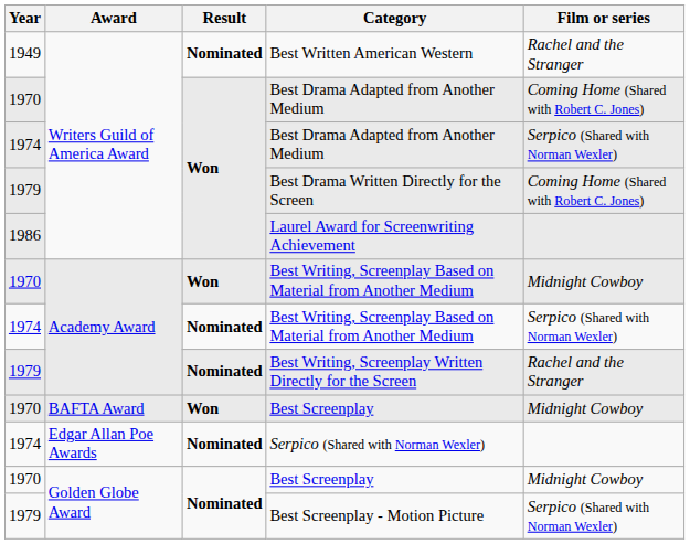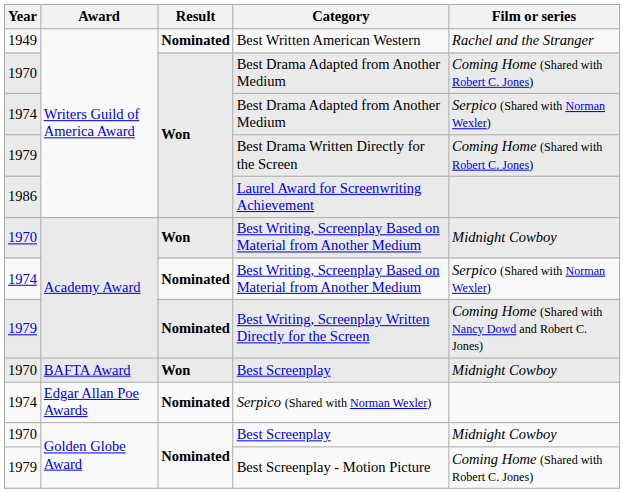 <table class="wikitable" style="font-size: 90%;">
 <tr>
 <th>Year</th>
 <th>Award</th>
 <th>Result</th>
 <th>Category</th>
 <th>Film or series</th>
 </tr>
 <tr>
 <td>1949</td>
 <td rowspan=5><a href='#'>Writers Guild of America Award</a></td>
 <td><strong>Nominated</strong></td>
 <td>Best Written American Western</td>
 <td><em>Rachel and the Stranger</em></td>
 </tr>
 <tr style="background-color: #EAEAEA;">
 <td>1970</td>
 <td rowspan=4><strong>Won</strong></td>
 <td>Best Drama Adapted from Another Medium</td>
 <td><em>Coming Home</em> <small>(Shared with <a href='#'>Robert C. Jones</a>)</small></td>
 </tr>
 <tr style="background-color: #EAEAEA;">
 <td>1974</td>
 <td>Best Drama Adapted from Another Medium</td>
 <td><em>Serpico</em> <small>(Shared with <a href='#'>Norman Wexler</a>)</small></td>
 </tr>
 <tr style="background-color: #EAEAEA;">
 <td>1979</td>
 <td>Best Drama Written Directly for the Screen</td>
 <td><em>Coming Home</em> <small>(Shared with <a href='#'>Robert C. Jones</a>)</small></td>
 </tr>
 <tr style="background-color: #EAEAEA;">
 <td>1986</td>
 <td><a href='#'>Laurel Award for Screenwriting Achievement</a></td>
 <td></td>
 </tr>
 <tr style="background-color: #EAEAEA;">
 <td><a href='#'>1970</a></td>
 <td rowspan=3><a href='#'>Academy Award</a></td>
 <td><strong>Won</strong></td>
 <td><a href='#'>Best Writing, Screenplay Based on Material from Another Medium</a></td>
 <td><em>Midnight Cowboy</em></td>
 </tr>
 <tr>
 <td><a href='#'>1974</a></td>
 <td><strong>Nominated</strong></td>
 <td><a href='#'>Best Writing, Screenplay Based on Material from Another Medium</a></td>
 <td><em>Serpico</em> <small>(Shared with <a href='#'>Norman Wexler</a>)</small></td>
 </tr>
 <tr style="background-color: #EAEAEA;">
 <td><a href='#'>1979</a></td>
 <td><strong>Nominated</strong></td>
 <td><a href='#'>Best Writing, Screenplay Written Directly for the Screen</a></td>
-<td><em>Rachel and the Stranger</em></td>
+<td><em>Coming Home</em> <small>(Shared with <a href='#'>Nancy Dowd</a> and Robert C. Jones)</small></td>
 </tr>
 <tr style="background-color: #EAEAEA;">
 <td>1970</td>
 <td><a href='#'>BAFTA Award</a></td>
 <td><strong>Won</strong></td>
 <td><a href='#'>Best Screenplay</a></td>
 <td><em>Midnight Cowboy</em></td>
 </tr>
 <tr>
 <td>1974</td>
 <td><a href='#'>Edgar Allan Poe Awards</a></td>
 <td><strong>Nominated</strong></td>
 <td><em>Serpico</em> <small>(Shared with <a href='#'>Norman Wexler</a>)</small></td>
 </tr>
 <tr>
 <td>1970</td>
 <td rowspan=2><a href='#'>Golden Globe Award</a></td>
 <td rowspan=2><strong>Nominated</strong></td>
 <td><a href='#'>Best Screenplay</a></td>
 <td><em>Midnight Cowboy</em></td>
 </tr>
 <tr>
 <td>1979</td>
 <td>Best Screenplay - Motion Picture</td>
-<td><em>Serpico</em> <small>(Shared with <a href='#'>Norman Wexler</a>)</small></td>
+<td><em>Coming Home</em> <small>(Shared with Robert C. Jones)</small></td>
 </tr>
 </table>
